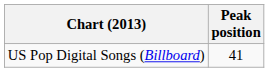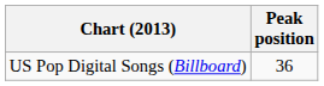 <table class="wikitable">
 <tr>
 <th>Chart (2013)</th>
 <th>Peak<br>position</th>
 </tr>
 <tr>
 <td>US Pop Digital Songs (<a href='#'><em>Billboard</em></a>)</td>
-<td align="center">41</td>
+<td align="center">36</td>
 </tr>
 </table>
